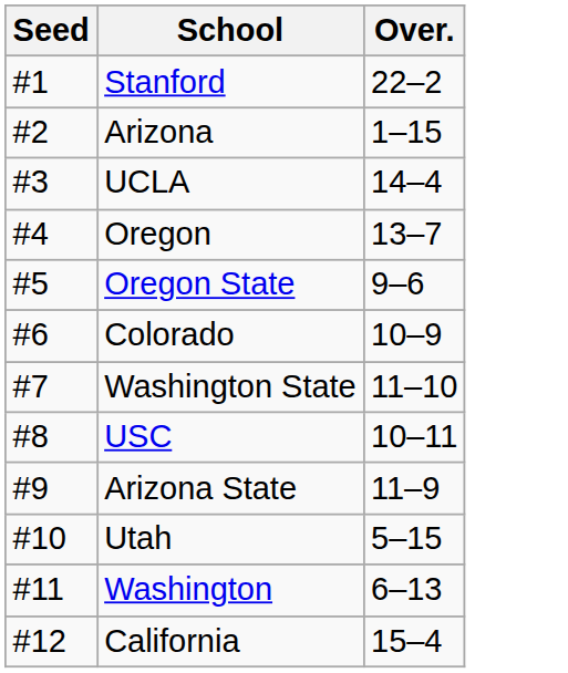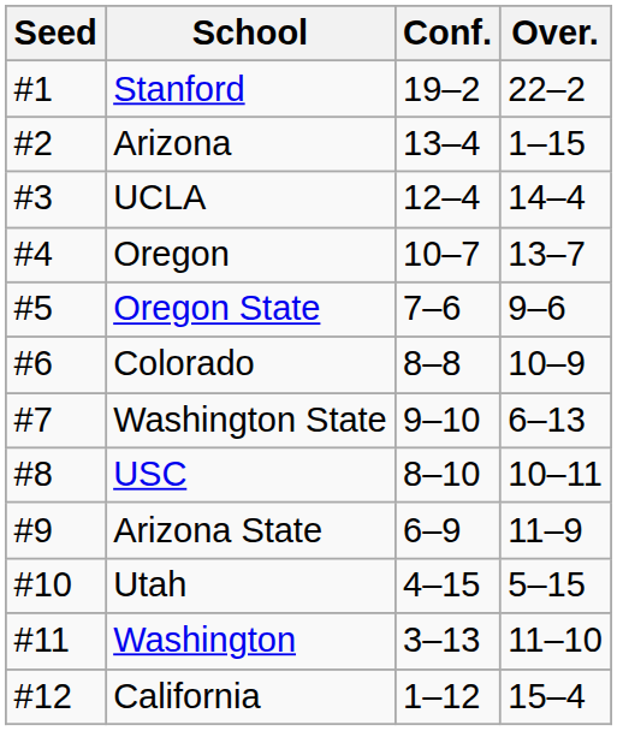 <table class="wikitable">
 <tr>
 <th>Seed</th>
 <th>School</th>
+<th>Conf.</th>
 <th>Over.</th>
 </tr>
 <tr>
 <td>#1</td>
 <td><a href='#'>Stanford</a></td>
+<td>19–2</td>
 <td>22–2</td>
 </tr>
 <tr>
 <td>#2</td>
 <td>Arizona</td>
+<td>13–4</td>
 <td>1–15</td>
 </tr>
 <tr>
 <td>#3</td>
 <td>UCLA</td>
+<td>12–4</td>
 <td>14–4</td>
 </tr>
 <tr>
 <td>#4</td>
 <td>Oregon</td>
+<td>10–7</td>
 <td>13–7</td>
 </tr>
 <tr>
 <td>#5</td>
 <td><a href='#'>Oregon State</a></td>
+<td>7–6</td>
 <td>9–6</td>
 </tr>
 <tr>
 <td>#6</td>
 <td>Colorado</td>
+<td>8–8</td>
 <td>10–9</td>
 </tr>
 <tr>
 <td>#7</td>
 <td>Washington State</td>
-<td>11–10</td>
+<td>9–10</td>
+<td>6–13</td>
 </tr>
 <tr>
 <td>#8</td>
 <td><a href='#'>USC</a></td>
+<td>8–10</td>
 <td>10–11</td>
 </tr>
 <tr>
 <td>#9</td>
 <td>Arizona State</td>
+<td>6–9</td>
 <td>11–9</td>
 </tr>
 <tr>
 <td>#10</td>
 <td>Utah</td>
+<td>4–15</td>
 <td>5–15</td>
 </tr>
 <tr>
 <td>#11</td>
 <td><a href='#'>Washington</a></td>
-<td>6–13</td>
+<td>3–13</td>
+<td>11–10</td>
 </tr>
 <tr>
 <td>#12</td>
 <td>California</td>
+<td>1–12</td>
 <td>15–4</td>
 </tr>
 </table>
